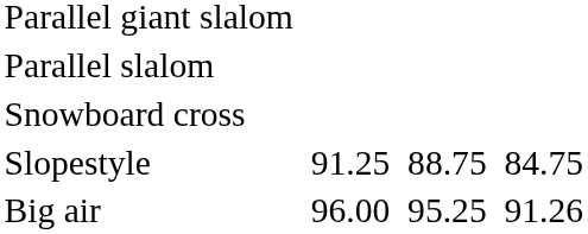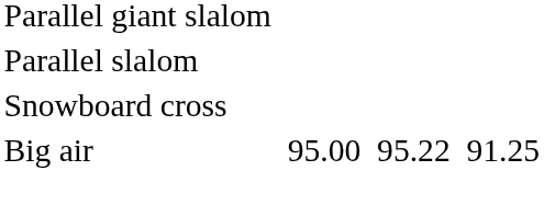 <table>
 <tr>
 <td>Parallel giant slalom<br></td>
 <td colspan=2></td>
 <td colspan=2></td>
 <td colspan=2></td>
 </tr>
 <tr>
 <td>Parallel slalom<br></td>
 <td colspan=2></td>
 <td colspan=2></td>
 <td colspan=2></td>
 </tr>
 <tr>
 <td>Snowboard cross<br></td>
 <td colspan=2></td>
 <td colspan=2></td>
 <td colspan=2></td>
 </tr>
 <tr>
-<td>Slopestyle<br></td>
+<td>Big air<br></td>
+<td></td>
+<td>95.00</td>
+<td></td>
+<td>95.22</td>
 <td></td>
 <td>91.25</td>
-<td></td>
-<td>88.75</td>
-<td></td>
-<td>84.75</td>
-</tr>
-<tr>
-<td>Big air<br></td>
-<td></td>
-<td>96.00</td>
-<td></td>
-<td>95.25</td>
-<td></td>
-<td>91.26</td>
 </tr>
 </table>
